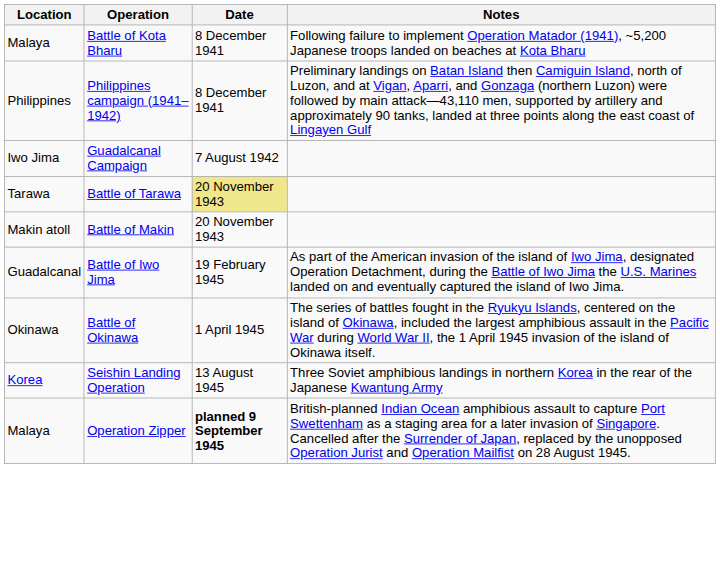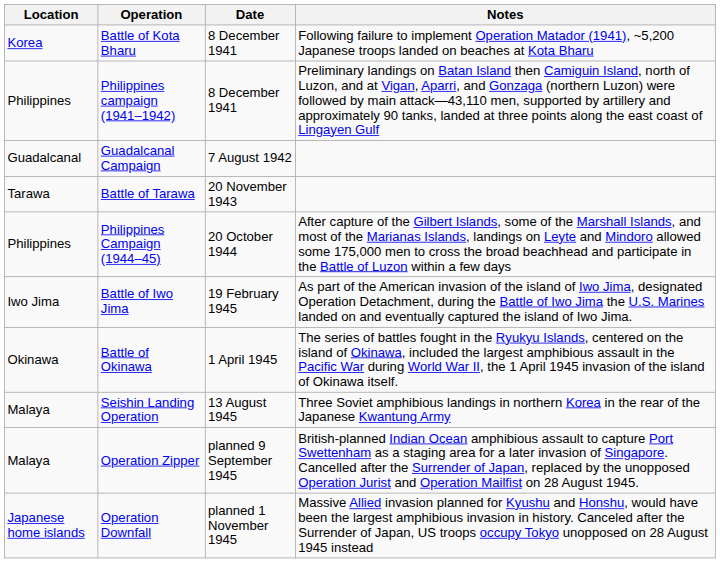 <table class="wikitable">
 <tr>
 <th>Location</th>
 <th>Operation</th>
 <th>Date</th>
 <th>Notes</th>
 </tr>
 <tr>
-<td>Malaya</td>
+<td><a href='#'>Korea</a></td>
 <td><a href='#'>Battle of Kota Bharu</a></td>
 <td>8 December 1941</td>
 <td>Following failure to implement <a href='#'>Operation Matador (1941)</a>, ~5,200 Japanese troops landed on beaches at <a href='#'>Kota Bharu</a></td>
 </tr>
 <tr>
 <td>Philippines</td>
 <td><a href='#'>Philippines campaign (1941–1942)</a></td>
 <td>8 December 1941</td>
 <td>Preliminary landings on <a href='#'>Batan Island</a> then <a href='#'>Camiguin Island</a>, north of Luzon, and at <a href='#'>Vigan</a>, <a href='#'>Aparri</a>, and <a href='#'>Gonzaga</a> (northern Luzon) were followed by main attack—43,110 men, supported by artillery and approximately 90 tanks, landed at three points along the east coast of <a href='#'>Lingayen Gulf</a></td>
 </tr>
 <tr>
-<td>Iwo Jima</td>
+<td>Guadalcanal</td>
 <td><a href='#'>Guadalcanal Campaign</a></td>
 <td>7 August 1942</td>
 <td></td>
 </tr>
 <tr>
 <td>Tarawa</td>
 <td><a href='#'>Battle of Tarawa</a></td>
-<td style="background: khaki;">20 November 1943</td>
-<td></td>
-</tr>
-<tr>
-<td>Makin atoll</td>
-<td><a href='#'>Battle of Makin</a></td>
 <td>20 November 1943</td>
 <td></td>
 </tr>
 <tr>
-<td>Guadalcanal</td>
+<td>Philippines</td>
+<td><a href='#'>Philippines Campaign (1944–45)</a></td>
+<td>20 October 1944</td>
+<td>After capture of the <a href='#'>Gilbert Islands</a>, some of the <a href='#'>Marshall Islands</a>, and most of the <a href='#'>Marianas Islands</a>, landings on <a href='#'>Leyte</a> and <a href='#'>Mindoro</a> allowed some 175,000 men to cross the broad beachhead and participate in the <a href='#'>Battle of Luzon</a> within a few days</td>
+</tr>
+<tr>
+<td>Iwo Jima</td>
 <td><a href='#'>Battle of Iwo Jima</a></td>
 <td>19 February 1945</td>
 <td>As part of the American invasion of the island of <a href='#'>Iwo Jima</a>, designated Operation Detachment, during the <a href='#'>Battle of Iwo Jima</a> the <a href='#'>U.S. Marines</a> landed on and eventually captured the island of Iwo Jima.</td>
 </tr>
 <tr>
 <td>Okinawa</td>
 <td><a href='#'>Battle of Okinawa</a></td>
 <td>1 April 1945</td>
 <td>The series of battles fought in the <a href='#'>Ryukyu Islands</a>, centered on the island of <a href='#'>Okinawa</a>, included the largest amphibious assault in the <a href='#'>Pacific War</a> during <a href='#'>World War II</a>, the 1 April 1945 invasion of the island of Okinawa itself.</td>
 </tr>
 <tr>
-<td><a href='#'>Korea</a></td>
+<td>Malaya</td>
 <td><a href='#'>Seishin Landing Operation</a></td>
 <td>13 August 1945</td>
 <td>Three Soviet amphibious landings in northern <a href='#'>Korea</a> in the rear of the Japanese <a href='#'>Kwantung Army</a></td>
 </tr>
 <tr>
 <td>Malaya</td>
 <td><a href='#'>Operation Zipper</a></td>
-<td><strong>planned 9 September 1945</strong></td>
+<td>planned 9 September 1945</td>
 <td>British-planned <a href='#'>Indian Ocean</a> amphibious assault to capture <a href='#'>Port Swettenham</a> as a staging area for a later invasion of <a href='#'>Singapore</a>. Cancelled after the <a href='#'>Surrender of Japan</a>, replaced by the unopposed <a href='#'>Operation Jurist</a> and <a href='#'>Operation Mailfist</a> on 28 August 1945.</td>
 </tr>
+<tr>
+<td><a href='#'>Japanese home islands</a></td>
+<td><a href='#'>Operation Downfall</a></td>
+<td>planned 1 November 1945</td>
+<td>Massive <a href='#'>Allied</a> invasion planned for <a href='#'>Kyushu</a> and <a href='#'>Honshu</a>, would have been the largest amphibious invasion in history. Canceled after the Surrender of Japan, US troops <a href='#'>occupy Tokyo</a> unopposed on 28 August 1945 instead</td>
+</tr>
 </table>
